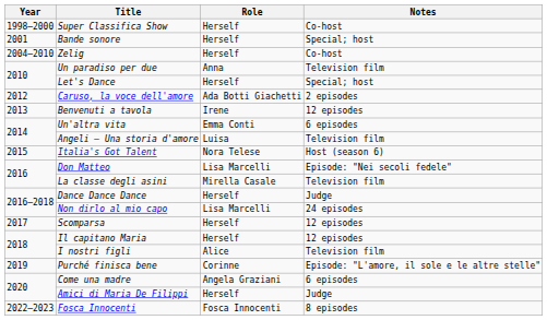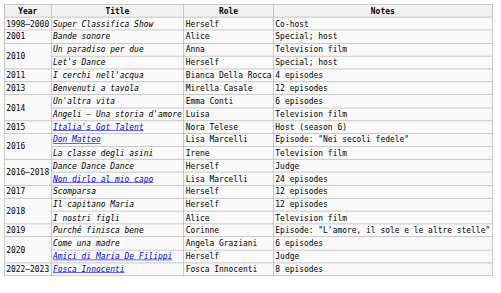 <table class="wikitable sortable">
 <tr>
 <th>Year</th>
 <th>Title</th>
 <th>Role</th>
 <th>Notes</th>
 </tr>
 <tr>
 <td>1998–2000</td>
 <td><em>Super Classifica Show</em></td>
 <td>Herself</td>
 <td>Co-host</td>
 </tr>
 <tr>
 <td>2001</td>
 <td><em>Bande sonore</em></td>
-<td>Herself</td>
+<td>Alice</td>
 <td>Special; host</td>
-</tr>
-<tr>
-<td>2004–2010</td>
-<td><em>Zelig</em></td>
-<td>Herself</td>
-<td>Co-host</td>
 </tr>
 <tr>
 <td rowspan=2>2010</td>
 <td><em>Un paradiso per due</em></td>
 <td>Anna</td>
 <td>Television film</td>
 </tr>
 <tr>
 <td><em>Let's Dance</em></td>
 <td>Herself</td>
 <td>Special; host</td>
 </tr>
 <tr>
-<td>2012</td>
-<td><em><a href='#'>Caruso, la voce dell'amore</a></em></td>
-<td>Ada Botti Giachetti</td>
-<td>2 episodes</td>
+<td>2011</td>
+<td><em>I cerchi nell'acqua</em></td>
+<td>Bianca Della Rocca</td>
+<td>4 episodes</td>
 </tr>
 <tr>
 <td>2013</td>
 <td><em>Benvenuti a tavola</em></td>
-<td>Irene</td>
+<td>Mirella Casale</td>
 <td>12 episodes</td>
 </tr>
 <tr>
 <td rowspan=2>2014</td>
 <td><em>Un'altra vita</em></td>
 <td>Emma Conti</td>
 <td>6 episodes</td>
 </tr>
 <tr>
 <td><em>Angeli – Una storia d'amore</em></td>
 <td>Luisa</td>
 <td>Television film</td>
 </tr>
 <tr>
 <td>2015</td>
 <td><em><a href='#'>Italia's Got Talent</a></em></td>
 <td>Nora Telese</td>
 <td>Host (season 6)</td>
 </tr>
 <tr>
 <td rowspan=2>2016</td>
 <td><em><a href='#'>Don Matteo</a></em></td>
 <td>Lisa Marcelli</td>
 <td>Episode: "Nei secoli fedele"</td>
 </tr>
 <tr>
 <td><em>La classe degli asini</em></td>
-<td>Mirella Casale</td>
+<td>Irene</td>
 <td>Television film</td>
 </tr>
 <tr>
 <td rowspan=2>2016–2018</td>
 <td><em>Dance Dance Dance</em></td>
 <td>Herself</td>
 <td>Judge</td>
 </tr>
 <tr>
 <td><em><a href='#'>Non dirlo al mio capo</a></em></td>
 <td>Lisa Marcelli</td>
 <td>24 episodes</td>
 </tr>
 <tr>
 <td>2017</td>
 <td><em>Scomparsa</em></td>
 <td>Herself</td>
 <td>12 episodes</td>
 </tr>
 <tr>
 <td rowspan=2>2018</td>
 <td><em>Il capitano Maria</em></td>
 <td>Herself</td>
 <td>12 episodes</td>
 </tr>
 <tr>
 <td><em>I nostri figli</em></td>
 <td>Alice</td>
 <td>Television film</td>
 </tr>
 <tr>
 <td>2019</td>
 <td><em>Purché finisca bene</em></td>
 <td>Corinne</td>
 <td>Episode: "L'amore, il sole e le altre stelle"</td>
 </tr>
 <tr>
 <td rowspan=2>2020</td>
 <td><em>Come una madre</em></td>
 <td>Angela Graziani</td>
 <td>6 episodes</td>
 </tr>
 <tr>
 <td><em><a href='#'>Amici di Maria De Filippi</a></em></td>
 <td>Herself</td>
 <td>Judge</td>
 </tr>
 <tr>
 <td>2022–2023</td>
 <td><em><a href='#'>Fosca Innocenti</a></em></td>
 <td>Fosca Innocenti</td>
 <td>8 episodes</td>
 </tr>
 </table>
